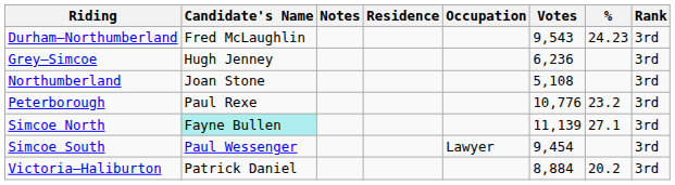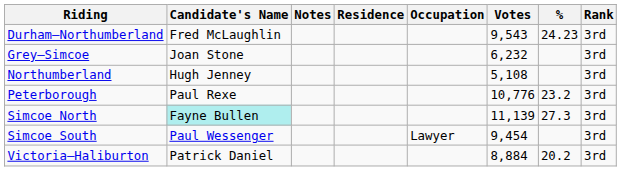 <table class="wikitable sortable">
 <tr>
 <th>Riding<br></th>
 <th>Candidate's Name</th>
 <th>Notes</th>
 <th>Residence</th>
 <th>Occupation</th>
 <th>Votes</th>
 <th>%</th>
 <th>Rank</th>
 </tr>
 <tr>
 <td><a href='#'>Durham—Northumberland</a></td>
 <td>Fred McLaughlin</td>
 <td></td>
 <td></td>
 <td></td>
 <td>9,543</td>
 <td>24.23</td>
 <td>3rd</td>
 </tr>
 <tr>
 <td><a href='#'>Grey—Simcoe</a></td>
-<td>Hugh Jenney</td>
+<td>Joan Stone</td>
 <td></td>
 <td></td>
 <td></td>
-<td>6,236</td>
+<td>6,232</td>
 <td></td>
 <td>3rd</td>
 </tr>
 <tr>
 <td><a href='#'>Northumberland</a></td>
-<td>Joan Stone</td>
+<td>Hugh Jenney</td>
 <td></td>
 <td></td>
 <td></td>
 <td>5,108</td>
 <td></td>
 <td>3rd</td>
 </tr>
 <tr>
 <td><a href='#'>Peterborough</a></td>
 <td>Paul Rexe</td>
 <td></td>
 <td></td>
 <td></td>
 <td>10,776</td>
 <td>23.2</td>
 <td>3rd</td>
 </tr>
 <tr>
 <td><a href='#'>Simcoe North</a></td>
 <td style="background: paleturquoise;">Fayne Bullen</td>
 <td></td>
 <td></td>
 <td></td>
 <td>11,139</td>
-<td>27.1</td>
+<td>27.3</td>
 <td>3rd</td>
 </tr>
 <tr>
 <td><a href='#'>Simcoe South</a></td>
 <td><a href='#'>Paul Wessenger</a></td>
 <td></td>
 <td></td>
 <td>Lawyer</td>
 <td>9,454</td>
 <td></td>
 <td>3rd</td>
 </tr>
 <tr>
 <td><a href='#'>Victoria–Haliburton</a></td>
 <td>Patrick Daniel</td>
 <td></td>
 <td></td>
 <td></td>
 <td>8,884</td>
 <td>20.2</td>
 <td>3rd</td>
 </tr>
 </table>
